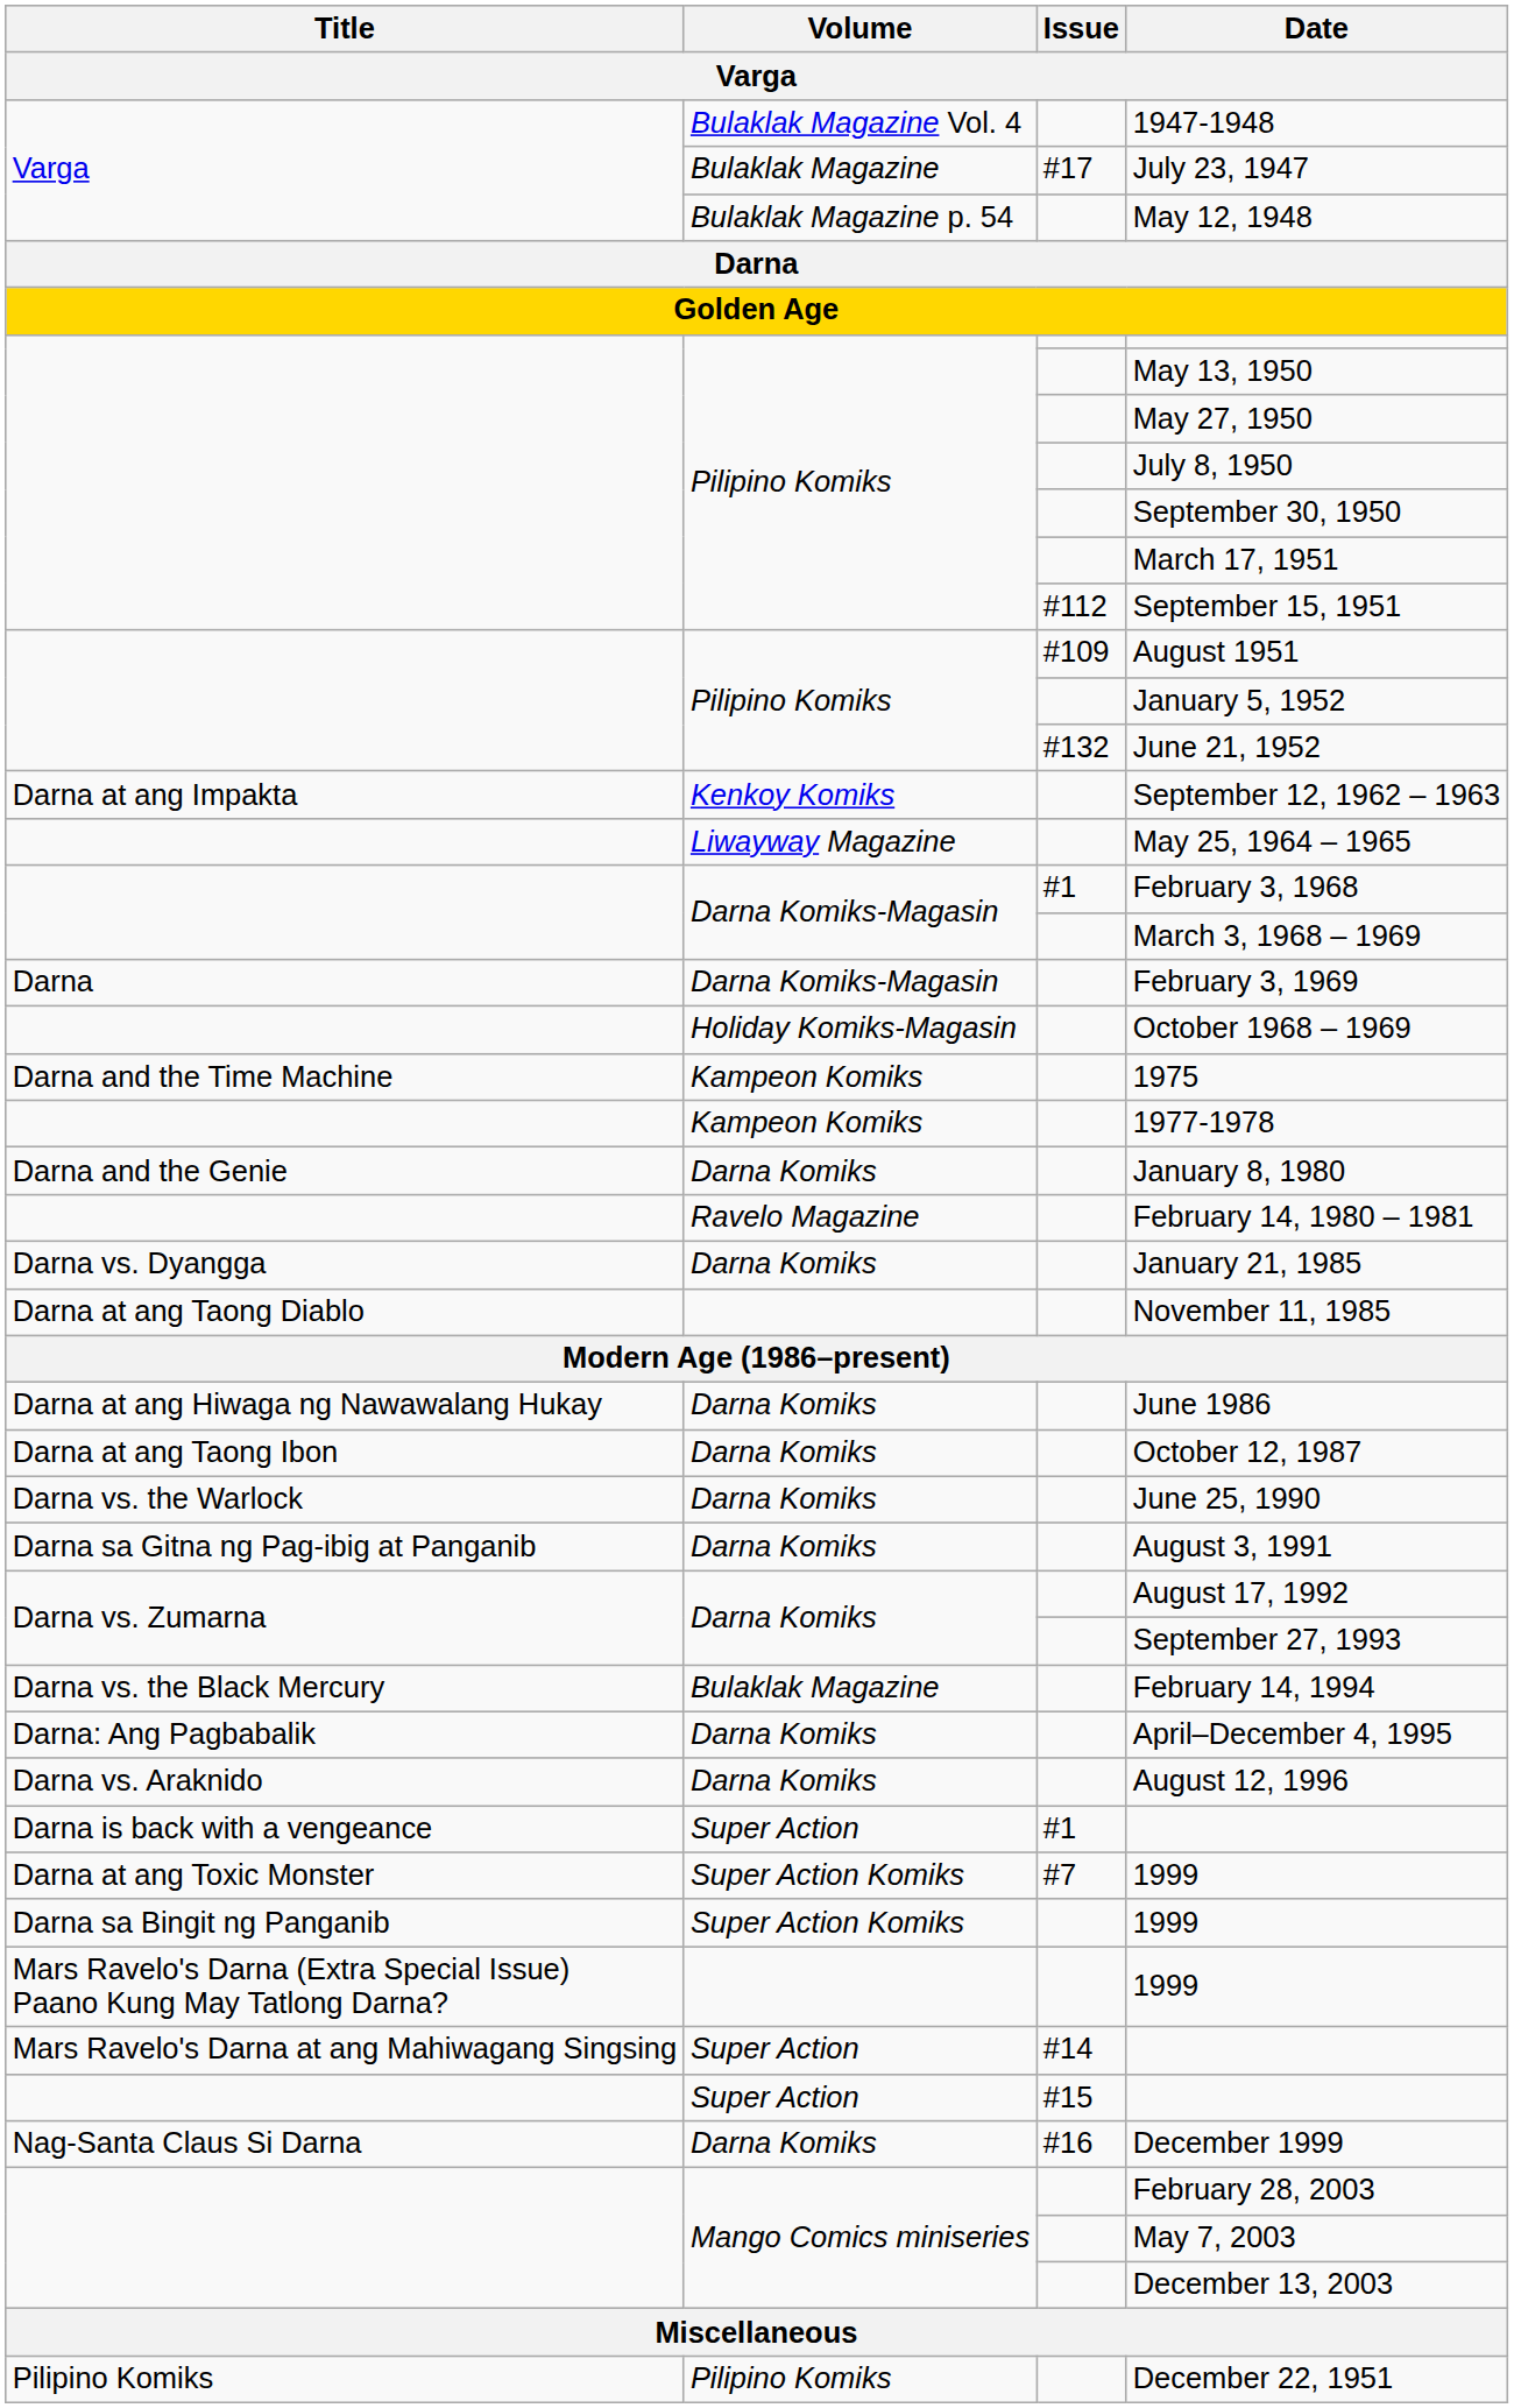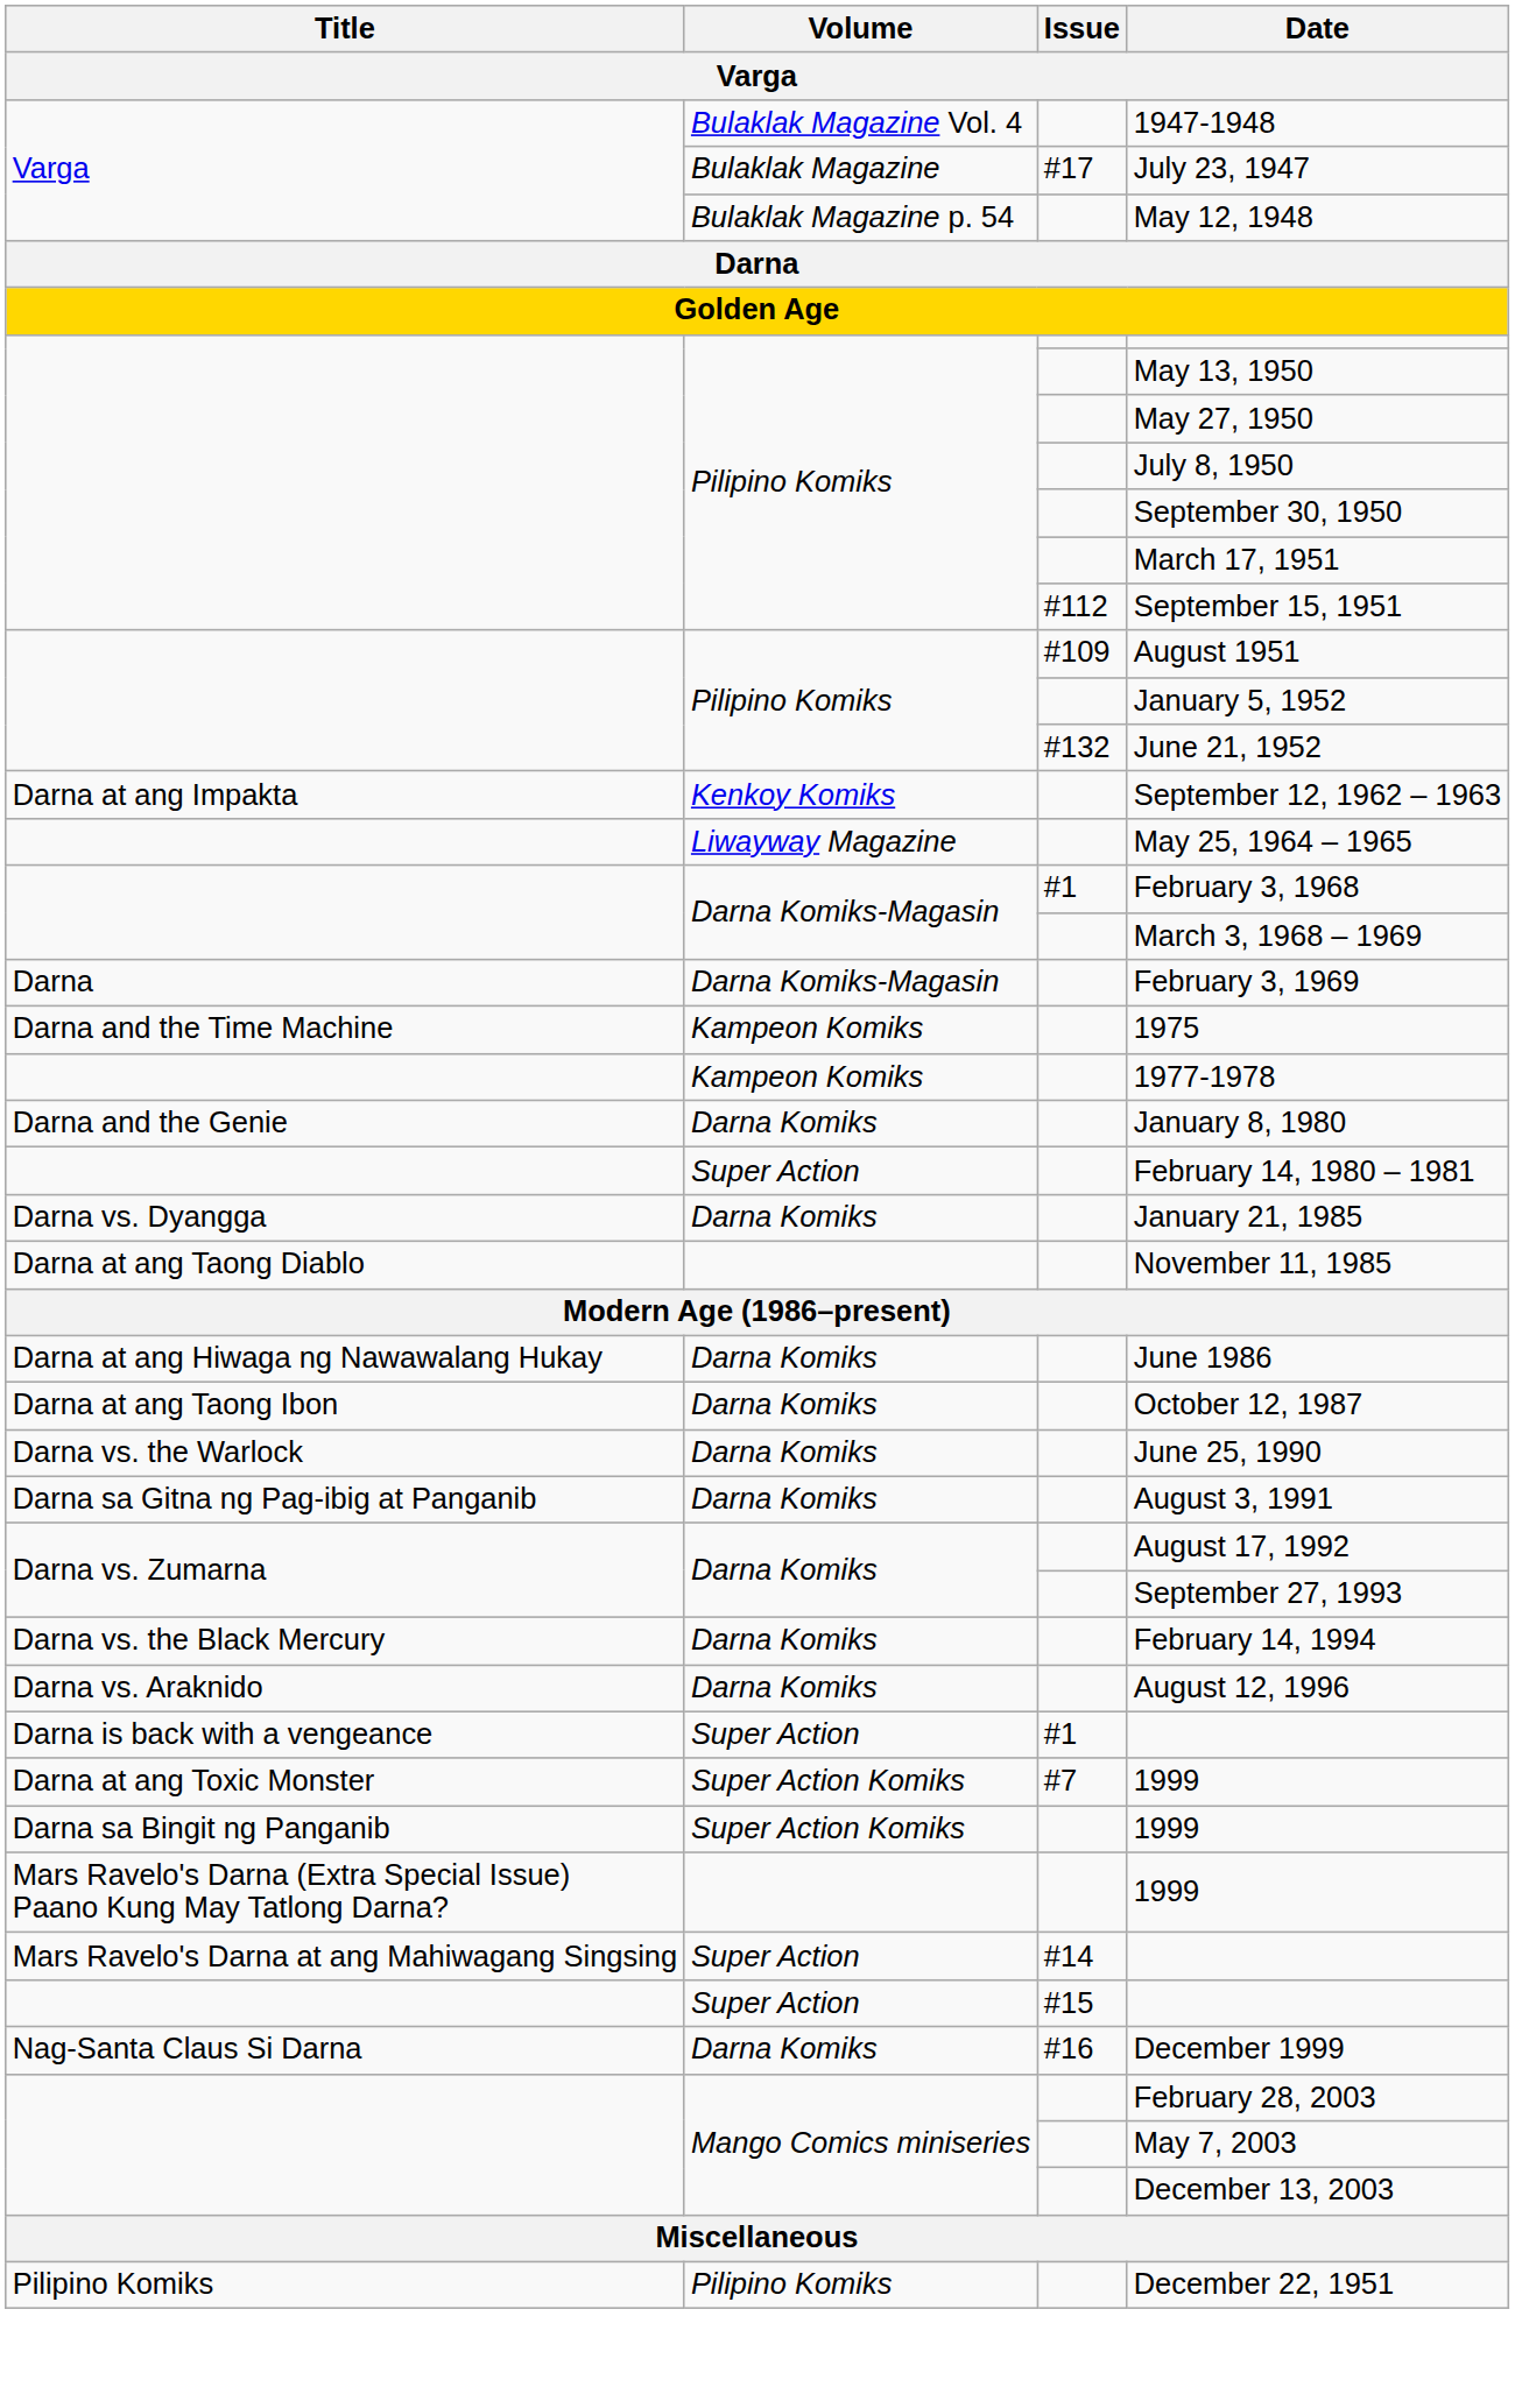 <table class="wikitable sortable">
 <tr>
 <th>Title</th>
 <th>Volume</th>
 <th>Issue</th>
 <th>Date</th>
 </tr>
 <tr>
 <th colspan="4">Varga</th>
 </tr>
 <tr>
 <td rowspan=3><a href='#'>Varga</a></td>
 <td><em><a href='#'>Bulaklak Magazine</a></em> Vol. 4</td>
 <td></td>
 <td>1947-1948</td>
 </tr>
 <tr>
 <td><em>Bulaklak Magazine</em></td>
 <td>#17</td>
 <td>July 23, 1947</td>
 </tr>
 <tr>
 <td><em>Bulaklak Magazine</em> p. 54</td>
 <td></td>
 <td>May 12, 1948</td>
 </tr>
 <tr>
 <th colspan="4">Darna</th>
 </tr>
 <tr>
 <th colspan="4" style="background-color:gold;">Golden Age</th>
 </tr>
 <tr>
 <td rowspan="7"></td>
 <td rowspan="7"><em>Pilipino Komiks</em></td>
 <td></td>
 <td></td>
 </tr>
 <tr>
 <td></td>
 <td>May 13, 1950</td>
 </tr>
 <tr>
 <td></td>
 <td>May 27, 1950</td>
 </tr>
 <tr>
 <td></td>
 <td>July 8, 1950</td>
 </tr>
 <tr>
 <td></td>
 <td>September 30, 1950</td>
 </tr>
 <tr>
 <td></td>
 <td>March 17, 1951</td>
 </tr>
 <tr>
 <td>#112</td>
 <td>September 15, 1951</td>
 </tr>
 <tr>
 <td rowspan=3></td>
 <td rowspan=3><em>Pilipino Komiks</em></td>
 <td>#109</td>
 <td>August 1951</td>
 </tr>
 <tr>
 <td></td>
 <td>January 5, 1952</td>
 </tr>
 <tr>
 <td>#132</td>
 <td>June 21, 1952</td>
 </tr>
 <tr>
 <td>Darna at ang Impakta</td>
 <td><em><a href='#'>Kenkoy Komiks</a></em></td>
 <td></td>
 <td>September 12, 1962 – 1963</td>
 </tr>
 <tr>
 <td></td>
 <td><em><a href='#'>Liwayway</a> Magazine</em></td>
 <td></td>
 <td>May 25, 1964 – 1965</td>
 </tr>
 <tr>
 <td rowspan=2></td>
 <td rowspan=2><em>Darna Komiks-Magasin</em></td>
 <td>#1</td>
 <td>February 3, 1968</td>
 </tr>
 <tr>
 <td></td>
 <td>March 3, 1968 – 1969</td>
 </tr>
 <tr>
 <td>Darna</td>
 <td><em>Darna Komiks-Magasin</em></td>
 <td></td>
 <td>February 3, 1969</td>
 </tr>
 <tr>
-<td></td>
-<td><em>Holiday Komiks-Magasin</em></td>
-<td></td>
-<td>October 1968 – 1969</td>
-</tr>
-<tr>
 <td>Darna and the Time Machine</td>
 <td><em>Kampeon Komiks</em></td>
 <td></td>
 <td>1975</td>
 </tr>
 <tr>
 <td></td>
 <td><em>Kampeon Komiks</em></td>
 <td></td>
 <td>1977-1978</td>
 </tr>
 <tr>
 <td>Darna and the Genie</td>
 <td><em>Darna Komiks</em></td>
 <td></td>
 <td>January 8, 1980</td>
 </tr>
 <tr>
 <td></td>
-<td><em>Ravelo Magazine</em></td>
+<td><em>Super Action</em></td>
 <td></td>
 <td>February 14, 1980 – 1981</td>
 </tr>
 <tr>
 <td>Darna vs. Dyangga</td>
 <td><em>Darna Komiks</em></td>
 <td></td>
 <td>January 21, 1985</td>
 </tr>
 <tr>
 <td>Darna at ang Taong Diablo</td>
 <td></td>
 <td></td>
 <td>November 11, 1985</td>
 </tr>
 <tr>
 <th colspan="4">Modern Age (1986–present)</th>
 </tr>
 <tr>
 <td>Darna at ang Hiwaga ng Nawawalang Hukay</td>
 <td><em>Darna Komiks</em></td>
 <td></td>
 <td>June 1986</td>
 </tr>
 <tr>
 <td>Darna at ang Taong Ibon</td>
 <td><em>Darna Komiks</em></td>
 <td></td>
 <td>October 12, 1987</td>
 </tr>
 <tr>
 <td>Darna vs. the Warlock</td>
 <td><em>Darna Komiks</em></td>
 <td></td>
 <td>June 25, 1990</td>
 </tr>
 <tr>
 <td>Darna sa Gitna ng Pag-ibig at Panganib</td>
 <td><em>Darna Komiks</em></td>
 <td></td>
 <td>August 3, 1991</td>
 </tr>
 <tr>
 <td rowspan=2>Darna vs. Zumarna</td>
 <td rowspan=2><em>Darna Komiks</em></td>
 <td></td>
 <td>August 17, 1992</td>
 </tr>
 <tr>
 <td></td>
 <td>September 27, 1993</td>
 </tr>
 <tr>
 <td>Darna vs. the Black Mercury</td>
-<td><em>Bulaklak Magazine</em></td>
+<td><em>Darna Komiks</em></td>
 <td></td>
 <td>February 14, 1994</td>
-</tr>
-<tr>
-<td>Darna: Ang Pagbabalik</td>
-<td><em>Darna Komiks</em></td>
-<td></td>
-<td>April–December 4, 1995</td>
 </tr>
 <tr>
 <td>Darna vs. Araknido</td>
 <td><em>Darna Komiks</em></td>
 <td></td>
 <td>August 12, 1996</td>
 </tr>
 <tr>
 <td>Darna is back with a vengeance</td>
 <td><em>Super Action</em></td>
 <td>#1</td>
 <td></td>
 </tr>
 <tr>
 <td>Darna at ang Toxic Monster</td>
 <td><em>Super Action Komiks</em></td>
 <td>#7</td>
 <td>1999</td>
 </tr>
 <tr>
 <td>Darna sa Bingit ng Panganib</td>
 <td><em>Super Action Komiks</em></td>
 <td></td>
 <td>1999</td>
 </tr>
 <tr>
 <td>Mars Ravelo's Darna (Extra Special Issue)<br>Paano Kung May Tatlong Darna?</td>
 <td></td>
 <td></td>
 <td>1999</td>
 </tr>
 <tr>
 <td>Mars Ravelo's Darna at ang Mahiwagang Singsing</td>
 <td><em>Super Action</em></td>
 <td>#14</td>
 <td></td>
 </tr>
 <tr>
 <td></td>
 <td><em>Super Action</em></td>
 <td>#15</td>
 <td></td>
 </tr>
 <tr>
 <td>Nag-Santa Claus Si Darna</td>
 <td><em>Darna Komiks</em></td>
 <td>#16</td>
 <td>December 1999</td>
 </tr>
 <tr>
 <td rowspan=3></td>
 <td rowspan=3><em>Mango Comics miniseries</em></td>
 <td></td>
 <td>February 28, 2003</td>
 </tr>
 <tr>
 <td></td>
 <td>May 7, 2003</td>
 </tr>
 <tr>
 <td></td>
 <td>December 13, 2003</td>
 </tr>
 <tr>
 <th colspan="4">Miscellaneous</th>
 </tr>
 <tr>
 <td>Pilipino Komiks</td>
 <td><em>Pilipino Komiks</em></td>
 <td></td>
 <td>December 22, 1951</td>
 </tr>
 </table>
